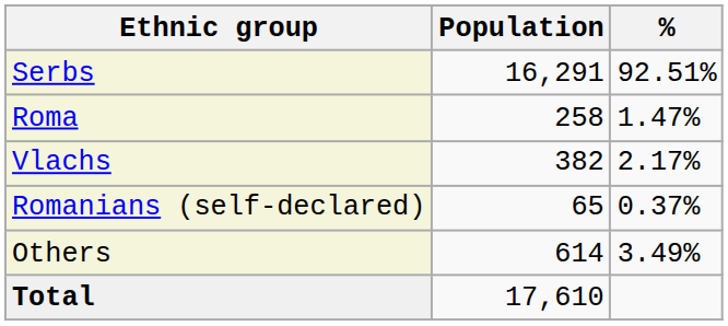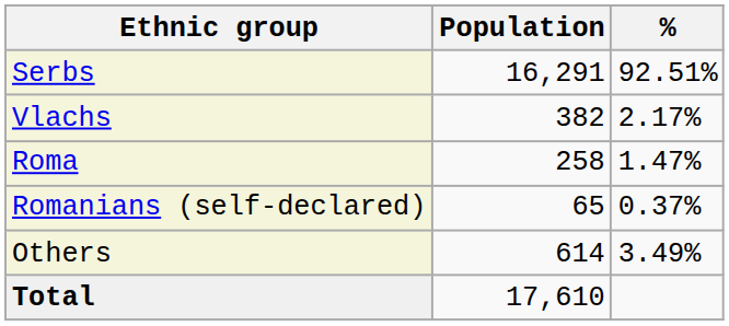 <table class="wikitable">
 <tr>
 <th>Ethnic group</th>
 <th>Population</th>
 <th>%</th>
 </tr>
 <tr>
 <td style="background:#F5F5DC;"><a href='#'>Serbs</a></td>
 <td align="right">16,291</td>
 <td>92.51%</td>
 </tr>
 <tr>
+<td style="background:#F5F5DC;"><a href='#'>Vlachs</a></td>
+<td align="right">382</td>
+<td>2.17%</td>
+</tr>
+<tr>
 <td style="background:#F5F5DC;"><a href='#'>Roma</a></td>
 <td align="right">258</td>
 <td>1.47%</td>
-</tr>
-<tr>
-<td style="background:#F5F5DC;"><a href='#'>Vlachs</a></td>
-<td align="right">382</td>
-<td>2.17%</td>
 </tr>
 <tr>
 <td style="background:#F5F5DC;"><a href='#'>Romanians</a> (self-declared)</td>
 <td align="right">65</td>
 <td>0.37%</td>
 </tr>
 <tr>
 <td style="background:#F5F5DC;">Others</td>
 <td align="right">614</td>
 <td>3.49%</td>
 </tr>
 <tr>
 <td style="background:#F0F0F0;"><strong>Total</strong></td>
 <td align="right">17,610</td>
 <td></td>
 </tr>
 </table>
